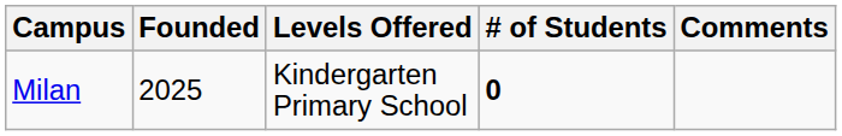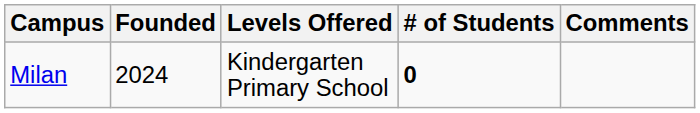 <table class="wikitable">
 <tr>
 <th>Campus</th>
 <th>Founded</th>
 <th>Levels Offered</th>
 <th># of Students</th>
 <th>Comments</th>
 </tr>
 <tr>
 <td><a href='#'>Milan</a></td>
-<td>2025</td>
+<td>2024</td>
 <td>Kindergarten<br>Primary School</td>
 <td><strong>0</strong></td>
 <td></td>
 </tr>
 </table>
